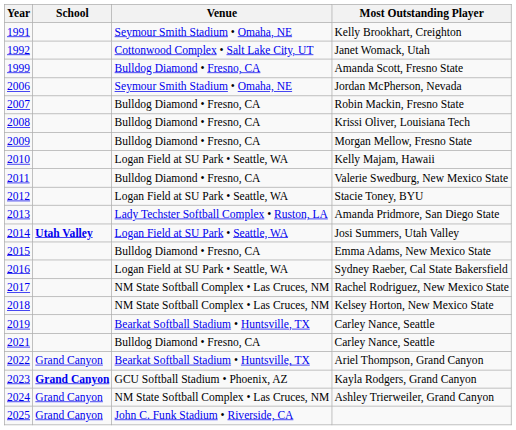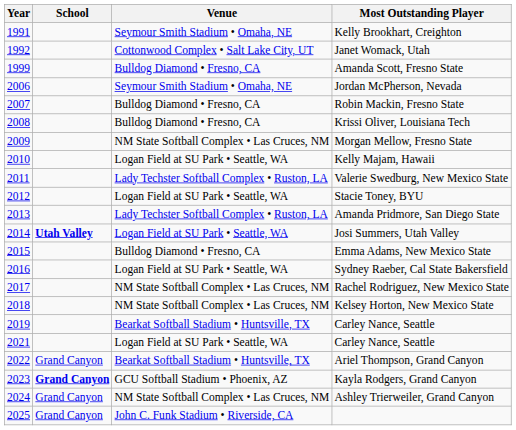 <table class="wikitable">
 <tr>
 <th>Year</th>
 <th>School</th>
 <th>Venue</th>
 <th>Most Outstanding Player</th>
 </tr>
 <tr>
 <td><a href='#'>1991</a></td>
 <td></td>
 <td><a href='#'>Seymour Smith Stadium</a> • <a href='#'>Omaha, NE</a></td>
 <td>Kelly Brookhart, Creighton</td>
 </tr>
 <tr>
 <td><a href='#'>1992</a></td>
 <td></td>
 <td><a href='#'>Cottonwood Complex</a> • <a href='#'>Salt Lake City, UT</a></td>
 <td>Janet Womack, Utah</td>
 </tr>
 <tr>
 <td><a href='#'>1999</a></td>
 <td></td>
 <td><a href='#'>Bulldog Diamond</a> • <a href='#'>Fresno, CA</a></td>
 <td>Amanda Scott, Fresno State</td>
 </tr>
 <tr>
 <td><a href='#'>2006</a></td>
 <td></td>
 <td><a href='#'>Seymour Smith Stadium</a> • <a href='#'>Omaha, NE</a></td>
 <td>Jordan McPherson, Nevada</td>
 </tr>
 <tr>
 <td><a href='#'>2007</a></td>
 <td></td>
 <td>Bulldog Diamond • Fresno, CA</td>
 <td>Robin Mackin, Fresno State</td>
 </tr>
 <tr>
 <td><a href='#'>2008</a></td>
 <td></td>
 <td>Bulldog Diamond • Fresno, CA</td>
 <td>Krissi Oliver, Louisiana Tech</td>
 </tr>
 <tr>
 <td><a href='#'>2009</a></td>
 <td></td>
-<td>Bulldog Diamond • Fresno, CA</td>
+<td>NM State Softball Complex • Las Cruces, NM</td>
 <td>Morgan Mellow, Fresno State</td>
 </tr>
 <tr>
 <td><a href='#'>2010</a></td>
 <td></td>
 <td>Logan Field at SU Park • Seattle, WA</td>
 <td>Kelly Majam, Hawaii</td>
 </tr>
 <tr>
 <td><a href='#'>2011</a></td>
 <td></td>
-<td>Bulldog Diamond • Fresno, CA</td>
+<td><a href='#'>Lady Techster Softball Complex</a> • <a href='#'>Ruston, LA</a></td>
 <td>Valerie Swedburg, New Mexico State</td>
 </tr>
 <tr>
 <td><a href='#'>2012</a></td>
 <td></td>
 <td>Logan Field at SU Park • Seattle, WA</td>
 <td>Stacie Toney, BYU</td>
 </tr>
 <tr>
 <td><a href='#'>2013</a></td>
 <td></td>
 <td><a href='#'>Lady Techster Softball Complex</a> • <a href='#'>Ruston, LA</a></td>
 <td>Amanda Pridmore, San Diego State</td>
 </tr>
 <tr>
 <td><a href='#'>2014</a></td>
 <td><strong><a href='#'>Utah Valley</a></strong></td>
 <td><a href='#'>Logan Field at SU Park</a> • <a href='#'>Seattle, WA</a></td>
 <td>Josi Summers, Utah Valley</td>
 </tr>
 <tr>
 <td><a href='#'>2015</a></td>
 <td></td>
 <td>Bulldog Diamond • Fresno, CA</td>
 <td>Emma Adams, New Mexico State</td>
 </tr>
 <tr>
 <td><a href='#'>2016</a></td>
 <td></td>
 <td>Logan Field at SU Park • Seattle, WA</td>
 <td>Sydney Raeber, Cal State Bakersfield</td>
 </tr>
 <tr>
 <td><a href='#'>2017</a></td>
 <td></td>
 <td>NM State Softball Complex • Las Cruces, NM</td>
 <td>Rachel Rodriguez, New Mexico State</td>
 </tr>
 <tr>
 <td><a href='#'>2018</a></td>
 <td></td>
 <td>NM State Softball Complex • Las Cruces, NM</td>
 <td>Kelsey Horton, New Mexico State</td>
 </tr>
 <tr>
 <td><a href='#'>2019</a></td>
 <td></td>
 <td><a href='#'>Bearkat Softball Stadium</a> • <a href='#'>Huntsville, TX</a></td>
 <td>Carley Nance, Seattle</td>
 </tr>
 <tr>
 <td><a href='#'>2021</a></td>
 <td></td>
-<td>Bulldog Diamond • Fresno, CA</td>
+<td>Logan Field at SU Park • Seattle, WA</td>
 <td>Carley Nance, Seattle</td>
 </tr>
 <tr>
 <td><a href='#'>2022</a></td>
 <td><a href='#'>Grand Canyon</a></td>
 <td><a href='#'>Bearkat Softball Stadium</a> • <a href='#'>Huntsville, TX</a></td>
 <td>Ariel Thompson, Grand Canyon</td>
 </tr>
 <tr>
 <td><a href='#'>2023</a></td>
 <td><strong><a href='#'>Grand Canyon</a></strong></td>
 <td>GCU Softball Stadium • Phoenix, AZ</td>
 <td>Kayla Rodgers, Grand Canyon</td>
 </tr>
 <tr>
 <td><a href='#'>2024</a></td>
 <td><a href='#'>Grand Canyon</a></td>
 <td>NM State Softball Complex • Las Cruces, NM</td>
 <td>Ashley Trierweiler, Grand Canyon</td>
 </tr>
 <tr>
 <td><a href='#'>2025</a></td>
 <td><a href='#'>Grand Canyon</a></td>
 <td><a href='#'>John C. Funk Stadium</a> • <a href='#'>Riverside, CA</a></td>
 <td></td>
 </tr>
 </table>
